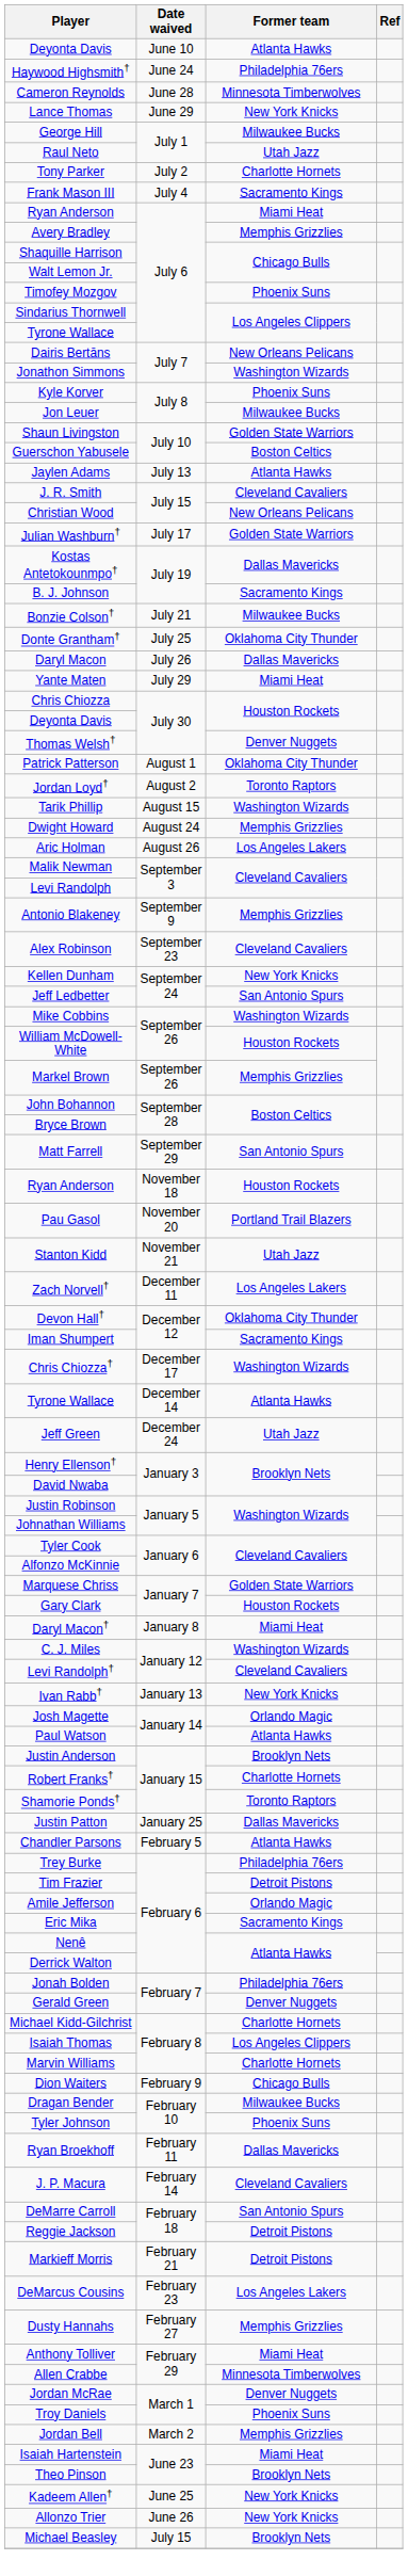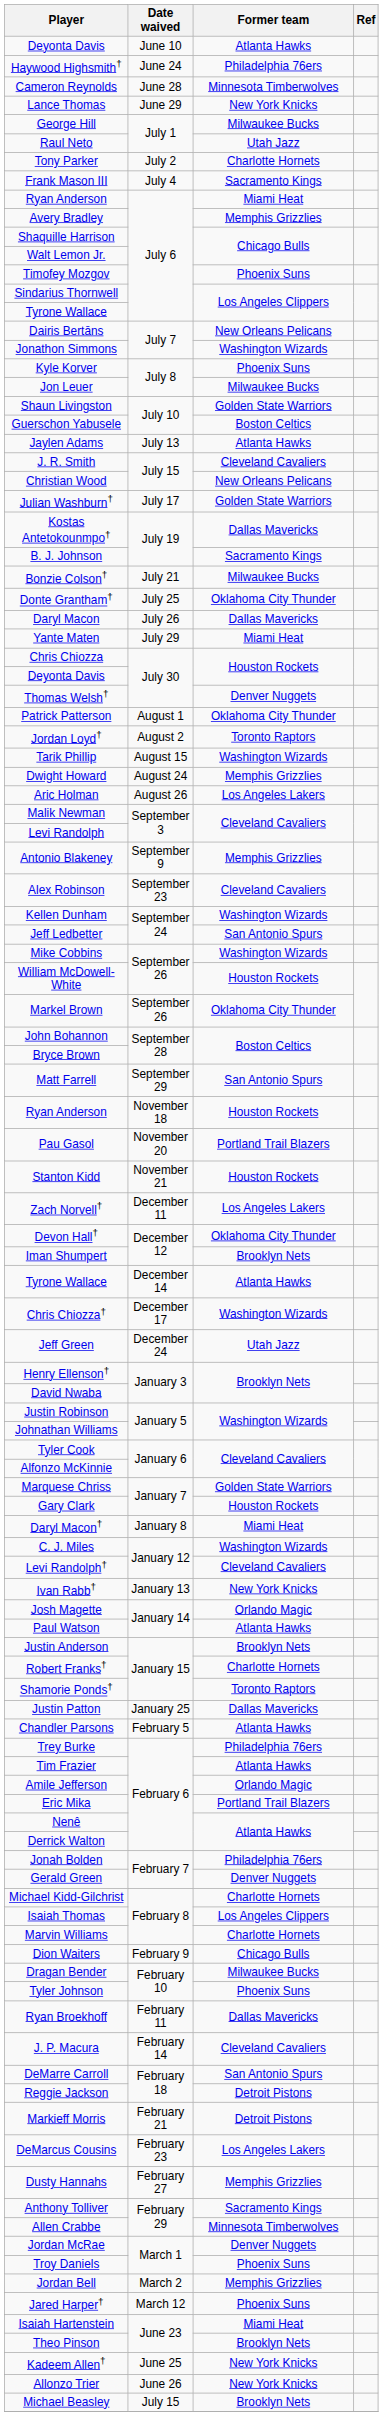 <table class="wikitable sortable" style="text-align:center">
 <tr>
 <th style="width:160px">Player</th>
 <th style="width:80px">Date waived</th>
 <th style="width:210px">Former team</th>
 <th class="unsortable">Ref</th>
 </tr>
 <tr>
 <td><a href='#'>Deyonta Davis</a></td>
 <td>June 10</td>
 <td><a href='#'>Atlanta Hawks</a></td>
 <td></td>
 </tr>
 <tr>
 <td><a href='#'>Haywood Highsmith</a><sup>†</sup></td>
 <td>June 24</td>
 <td><a href='#'>Philadelphia 76ers</a></td>
 <td></td>
 </tr>
 <tr>
 <td><a href='#'>Cameron Reynolds</a></td>
 <td>June 28</td>
 <td><a href='#'>Minnesota Timberwolves</a></td>
 <td></td>
 </tr>
 <tr>
 <td><a href='#'>Lance Thomas</a></td>
 <td>June 29</td>
 <td><a href='#'>New York Knicks</a></td>
 <td></td>
 </tr>
 <tr>
 <td><a href='#'>George Hill</a></td>
 <td rowspan=2>July 1</td>
 <td><a href='#'>Milwaukee Bucks</a></td>
 <td></td>
 </tr>
 <tr>
 <td><a href='#'>Raul Neto</a></td>
 <td><a href='#'>Utah Jazz</a></td>
 <td></td>
 </tr>
 <tr>
 <td><a href='#'>Tony Parker</a></td>
 <td>July 2</td>
 <td><a href='#'>Charlotte Hornets</a></td>
 <td></td>
 </tr>
 <tr>
 <td><a href='#'>Frank Mason III</a></td>
 <td>July 4</td>
 <td><a href='#'>Sacramento Kings</a></td>
 <td></td>
 </tr>
 <tr>
 <td><a href='#'>Ryan Anderson</a></td>
 <td rowspan = 7>July 6</td>
 <td><a href='#'>Miami Heat</a></td>
 <td></td>
 </tr>
 <tr>
 <td><a href='#'>Avery Bradley</a></td>
 <td><a href='#'>Memphis Grizzlies</a></td>
 <td></td>
 </tr>
 <tr>
 <td><a href='#'>Shaquille Harrison</a></td>
 <td rowspan = 2><a href='#'>Chicago Bulls</a></td>
 <td rowspan = 2></td>
 </tr>
 <tr>
 <td><a href='#'>Walt Lemon Jr.</a></td>
 </tr>
 <tr>
 <td><a href='#'>Timofey Mozgov</a></td>
 <td><a href='#'>Phoenix Suns</a></td>
 <td></td>
 </tr>
 <tr>
 <td><a href='#'>Sindarius Thornwell</a></td>
 <td rowspan = 2><a href='#'>Los Angeles Clippers</a></td>
 <td rowspan = 2></td>
 </tr>
 <tr>
 <td><a href='#'>Tyrone Wallace</a></td>
 </tr>
 <tr>
 <td><a href='#'>Dairis Bertāns</a></td>
 <td rowspan = 2>July 7</td>
 <td><a href='#'>New Orleans Pelicans</a></td>
 <td></td>
 </tr>
 <tr>
 <td><a href='#'>Jonathon Simmons</a></td>
 <td><a href='#'>Washington Wizards</a></td>
 <td></td>
 </tr>
 <tr>
 <td><a href='#'>Kyle Korver</a></td>
 <td rowspan = 2>July 8</td>
 <td><a href='#'>Phoenix Suns</a></td>
 <td></td>
 </tr>
 <tr>
 <td><a href='#'>Jon Leuer</a></td>
 <td><a href='#'>Milwaukee Bucks</a></td>
 <td></td>
 </tr>
 <tr>
 <td><a href='#'>Shaun Livingston</a></td>
 <td rowspan = 2>July 10</td>
 <td><a href='#'>Golden State Warriors</a></td>
 <td></td>
 </tr>
 <tr>
 <td><a href='#'>Guerschon Yabusele</a></td>
 <td><a href='#'>Boston Celtics</a></td>
 <td></td>
 </tr>
 <tr>
 <td><a href='#'>Jaylen Adams</a></td>
 <td>July 13</td>
 <td><a href='#'>Atlanta Hawks</a></td>
 <td></td>
 </tr>
 <tr>
 <td><a href='#'>J. R. Smith</a></td>
 <td rowspan = 2>July 15</td>
 <td><a href='#'>Cleveland Cavaliers</a></td>
 <td></td>
 </tr>
 <tr>
 <td><a href='#'>Christian Wood</a></td>
 <td><a href='#'>New Orleans Pelicans</a></td>
 <td></td>
 </tr>
 <tr>
 <td><a href='#'>Julian Washburn</a><sup>†</sup></td>
 <td>July 17</td>
 <td><a href='#'>Golden State Warriors</a></td>
 <td></td>
 </tr>
 <tr>
 <td><a href='#'>Kostas Antetokounmpo</a><sup>†</sup></td>
 <td rowspan = 2>July 19</td>
 <td><a href='#'>Dallas Mavericks</a></td>
 <td></td>
 </tr>
 <tr>
 <td><a href='#'>B. J. Johnson</a></td>
 <td><a href='#'>Sacramento Kings</a></td>
 <td></td>
 </tr>
 <tr>
 <td><a href='#'>Bonzie Colson</a><sup>†</sup></td>
 <td>July 21</td>
 <td><a href='#'>Milwaukee Bucks</a></td>
 <td></td>
 </tr>
 <tr>
 <td><a href='#'>Donte Grantham</a><sup>†</sup></td>
 <td>July 25</td>
 <td><a href='#'>Oklahoma City Thunder</a></td>
 <td></td>
 </tr>
 <tr>
 <td><a href='#'>Daryl Macon</a></td>
 <td>July 26</td>
 <td><a href='#'>Dallas Mavericks</a></td>
 <td></td>
 </tr>
 <tr>
 <td><a href='#'>Yante Maten</a></td>
 <td>July 29</td>
 <td><a href='#'>Miami Heat</a></td>
 <td></td>
 </tr>
 <tr>
 <td><a href='#'>Chris Chiozza</a></td>
 <td rowspan = 3>July 30</td>
 <td rowspan = 2><a href='#'>Houston Rockets</a></td>
 <td rowspan = 2></td>
 </tr>
 <tr>
 <td><a href='#'>Deyonta Davis</a></td>
 </tr>
 <tr>
 <td><a href='#'>Thomas Welsh</a><sup>†</sup></td>
 <td><a href='#'>Denver Nuggets</a></td>
 <td></td>
 </tr>
 <tr>
 <td><a href='#'>Patrick Patterson</a></td>
 <td>August 1</td>
 <td><a href='#'>Oklahoma City Thunder</a></td>
 <td></td>
 </tr>
 <tr>
 <td><a href='#'>Jordan Loyd</a><sup>†</sup></td>
 <td>August 2</td>
 <td><a href='#'>Toronto Raptors</a></td>
 <td></td>
 </tr>
 <tr>
 <td><a href='#'>Tarik Phillip</a></td>
 <td>August 15</td>
 <td><a href='#'>Washington Wizards</a></td>
 <td></td>
 </tr>
 <tr>
 <td><a href='#'>Dwight Howard</a></td>
 <td>August 24</td>
 <td><a href='#'>Memphis Grizzlies</a></td>
 <td></td>
 </tr>
 <tr>
 <td><a href='#'>Aric Holman</a></td>
 <td>August 26</td>
 <td><a href='#'>Los Angeles Lakers</a></td>
 <td></td>
 </tr>
 <tr>
 <td><a href='#'>Malik Newman</a></td>
 <td rowspan = 2>September 3</td>
 <td rowspan = 2><a href='#'>Cleveland Cavaliers</a></td>
 <td rowspan = 2></td>
 </tr>
 <tr>
 <td><a href='#'>Levi Randolph</a></td>
 </tr>
 <tr>
 <td><a href='#'>Antonio Blakeney</a></td>
 <td>September 9</td>
 <td><a href='#'>Memphis Grizzlies</a></td>
 <td></td>
 </tr>
 <tr>
 <td><a href='#'>Alex Robinson</a></td>
 <td>September 23</td>
 <td><a href='#'>Cleveland Cavaliers</a></td>
 <td></td>
 </tr>
 <tr>
 <td><a href='#'>Kellen Dunham</a></td>
 <td rowspan= 2>September 24</td>
-<td><a href='#'>New York Knicks</a></td>
+<td><a href='#'>Washington Wizards</a></td>
 <td></td>
 </tr>
 <tr>
 <td><a href='#'>Jeff Ledbetter</a></td>
 <td><a href='#'>San Antonio Spurs</a></td>
 <td></td>
 </tr>
 <tr>
 <td><a href='#'>Mike Cobbins</a></td>
 <td rowspan = 2>September 26</td>
 <td><a href='#'>Washington Wizards</a></td>
 <td></td>
 </tr>
 <tr>
 <td><a href='#'>William McDowell-White</a></td>
 <td><a href='#'>Houston Rockets</a></td>
 <td rowspan = 2></td>
 </tr>
 <tr>
 <td><a href='#'>Markel Brown</a></td>
 <td>September 26</td>
-<td><a href='#'>Memphis Grizzlies</a></td>
+<td><a href='#'>Oklahoma City Thunder</a></td>
 </tr>
 <tr>
 <td><a href='#'>John Bohannon</a></td>
 <td rowspan = 2>September 28</td>
 <td rowspan = 2><a href='#'>Boston Celtics</a></td>
 <td rowspan = 2></td>
 </tr>
 <tr>
 <td><a href='#'>Bryce Brown</a></td>
 </tr>
 <tr>
 <td><a href='#'>Matt Farrell</a></td>
 <td>September 29</td>
 <td><a href='#'>San Antonio Spurs</a></td>
 <td></td>
 </tr>
 <tr>
 <td><a href='#'>Ryan Anderson</a></td>
 <td>November 18</td>
 <td><a href='#'>Houston Rockets</a></td>
 <td></td>
 </tr>
 <tr>
 <td><a href='#'>Pau Gasol</a></td>
 <td>November 20</td>
 <td><a href='#'>Portland Trail Blazers</a></td>
 <td></td>
 </tr>
 <tr>
 <td><a href='#'>Stanton Kidd</a></td>
 <td>November 21</td>
-<td><a href='#'>Utah Jazz</a></td>
+<td><a href='#'>Houston Rockets</a></td>
 <td></td>
 </tr>
 <tr>
 <td><a href='#'>Zach Norvell</a><sup>†</sup></td>
 <td>December 11</td>
 <td><a href='#'>Los Angeles Lakers</a></td>
 <td></td>
 </tr>
 <tr>
 <td><a href='#'>Devon Hall</a><sup>†</sup></td>
 <td rowspan = 2>December 12</td>
 <td><a href='#'>Oklahoma City Thunder</a></td>
 <td></td>
 </tr>
 <tr>
 <td><a href='#'>Iman Shumpert</a></td>
-<td><a href='#'>Sacramento Kings</a></td>
+<td><a href='#'>Brooklyn Nets</a></td>
+<td></td>
+</tr>
+<tr>
+<td><a href='#'>Tyrone Wallace</a></td>
+<td>December 14</td>
+<td><a href='#'>Atlanta Hawks</a></td>
 <td></td>
 </tr>
 <tr>
 <td><a href='#'>Chris Chiozza</a><sup>†</sup></td>
 <td>December 17</td>
 <td><a href='#'>Washington Wizards</a></td>
-<td></td>
-</tr>
-<tr>
-<td><a href='#'>Tyrone Wallace</a></td>
-<td>December 14</td>
-<td><a href='#'>Atlanta Hawks</a></td>
 <td></td>
 </tr>
 <tr>
 <td><a href='#'>Jeff Green</a></td>
 <td>December 24</td>
 <td><a href='#'>Utah Jazz</a></td>
 <td></td>
 </tr>
 <tr>
 <td><a href='#'>Henry Ellenson</a><sup>†</sup></td>
 <td rowspan = 2>January 3</td>
 <td rowspan = 2><a href='#'>Brooklyn Nets</a></td>
 <td></td>
 </tr>
 <tr>
 <td><a href='#'>David Nwaba</a></td>
 <td></td>
 </tr>
 <tr>
 <td><a href='#'>Justin Robinson</a></td>
 <td rowspan = 2>January 5</td>
 <td rowspan = 2><a href='#'>Washington Wizards</a></td>
 <td></td>
 </tr>
 <tr>
 <td><a href='#'>Johnathan Williams</a></td>
 <td></td>
 </tr>
 <tr>
 <td><a href='#'>Tyler Cook</a></td>
 <td rowspan = 2>January 6</td>
 <td rowspan = 2><a href='#'>Cleveland Cavaliers</a></td>
 <td rowspan = 2></td>
 </tr>
 <tr>
 <td><a href='#'>Alfonzo McKinnie</a></td>
 </tr>
 <tr>
 <td><a href='#'>Marquese Chriss</a></td>
 <td rowspan = 2>January 7</td>
 <td><a href='#'>Golden State Warriors</a></td>
 <td></td>
 </tr>
 <tr>
 <td><a href='#'>Gary Clark</a></td>
 <td><a href='#'>Houston Rockets</a></td>
 <td></td>
 </tr>
 <tr>
 <td><a href='#'>Daryl Macon</a><sup>†</sup></td>
 <td>January 8</td>
 <td><a href='#'>Miami Heat</a></td>
 <td></td>
 </tr>
 <tr>
 <td><a href='#'>C. J. Miles</a></td>
 <td rowspan = 2>January 12</td>
 <td><a href='#'>Washington Wizards</a></td>
 <td></td>
 </tr>
 <tr>
 <td><a href='#'>Levi Randolph</a><sup>†</sup></td>
 <td><a href='#'>Cleveland Cavaliers</a></td>
 <td></td>
 </tr>
 <tr>
 <td><a href='#'>Ivan Rabb</a><sup>†</sup></td>
 <td>January 13</td>
 <td><a href='#'>New York Knicks</a></td>
 <td></td>
 </tr>
 <tr>
 <td><a href='#'>Josh Magette</a></td>
 <td rowspan = 2>January 14</td>
 <td><a href='#'>Orlando Magic</a></td>
 <td></td>
 </tr>
 <tr>
 <td><a href='#'>Paul Watson</a></td>
 <td><a href='#'>Atlanta Hawks</a></td>
 <td></td>
 </tr>
 <tr>
 <td><a href='#'>Justin Anderson</a></td>
 <td rowspan = 3>January 15</td>
 <td><a href='#'>Brooklyn Nets</a></td>
 <td></td>
 </tr>
 <tr>
 <td><a href='#'>Robert Franks</a><sup>†</sup></td>
 <td><a href='#'>Charlotte Hornets</a></td>
 <td></td>
 </tr>
 <tr>
 <td><a href='#'>Shamorie Ponds</a><sup>†</sup></td>
 <td><a href='#'>Toronto Raptors</a></td>
 <td></td>
 </tr>
 <tr>
 <td><a href='#'>Justin Patton</a></td>
 <td>January 25</td>
 <td><a href='#'>Dallas Mavericks</a></td>
 <td></td>
 </tr>
 <tr>
 <td><a href='#'>Chandler Parsons</a></td>
 <td>February 5</td>
 <td><a href='#'>Atlanta Hawks</a></td>
 <td></td>
 </tr>
 <tr>
 <td><a href='#'>Trey Burke</a></td>
 <td rowspan = 6>February 6</td>
 <td><a href='#'>Philadelphia 76ers</a></td>
 <td></td>
 </tr>
 <tr>
 <td><a href='#'>Tim Frazier</a></td>
-<td><a href='#'>Detroit Pistons</a></td>
+<td><a href='#'>Atlanta Hawks</a></td>
 <td></td>
 </tr>
 <tr>
 <td><a href='#'>Amile Jefferson</a></td>
 <td><a href='#'>Orlando Magic</a></td>
 <td></td>
 </tr>
 <tr>
 <td><a href='#'>Eric Mika</a></td>
-<td><a href='#'>Sacramento Kings</a></td>
+<td><a href='#'>Portland Trail Blazers</a></td>
 <td></td>
 </tr>
 <tr>
 <td><a href='#'>Nenê</a></td>
 <td rowspan = 2><a href='#'>Atlanta Hawks</a></td>
 <td></td>
 </tr>
 <tr>
 <td><a href='#'>Derrick Walton</a></td>
 <td></td>
 </tr>
 <tr>
 <td><a href='#'>Jonah Bolden</a></td>
 <td rowspan = 2>February 7</td>
 <td><a href='#'>Philadelphia 76ers</a></td>
 <td></td>
 </tr>
 <tr>
 <td><a href='#'>Gerald Green</a></td>
 <td><a href='#'>Denver Nuggets</a></td>
 <td></td>
 </tr>
 <tr>
 <td><a href='#'>Michael Kidd-Gilchrist</a></td>
 <td rowspan = 3>February 8</td>
 <td><a href='#'>Charlotte Hornets</a></td>
 <td></td>
 </tr>
 <tr>
 <td><a href='#'>Isaiah Thomas</a></td>
 <td><a href='#'>Los Angeles Clippers</a></td>
 <td></td>
 </tr>
 <tr>
 <td><a href='#'>Marvin Williams</a></td>
 <td><a href='#'>Charlotte Hornets</a></td>
 <td></td>
 </tr>
 <tr>
 <td><a href='#'>Dion Waiters</a></td>
 <td>February 9</td>
 <td><a href='#'>Chicago Bulls</a></td>
 <td></td>
 </tr>
 <tr>
 <td><a href='#'>Dragan Bender</a></td>
 <td rowspan = 2>February 10</td>
 <td><a href='#'>Milwaukee Bucks</a></td>
 <td></td>
 </tr>
 <tr>
 <td><a href='#'>Tyler Johnson</a></td>
 <td><a href='#'>Phoenix Suns</a></td>
 <td></td>
 </tr>
 <tr>
 <td><a href='#'>Ryan Broekhoff</a></td>
 <td>February 11</td>
 <td><a href='#'>Dallas Mavericks</a></td>
 <td></td>
 </tr>
 <tr>
 <td><a href='#'>J. P. Macura</a></td>
 <td>February 14</td>
 <td><a href='#'>Cleveland Cavaliers</a></td>
 <td></td>
 </tr>
 <tr>
 <td><a href='#'>DeMarre Carroll</a></td>
 <td rowspan = 2>February 18</td>
 <td><a href='#'>San Antonio Spurs</a></td>
 <td></td>
 </tr>
 <tr>
 <td><a href='#'>Reggie Jackson</a></td>
 <td><a href='#'>Detroit Pistons</a></td>
 <td></td>
 </tr>
 <tr>
 <td><a href='#'>Markieff Morris</a></td>
 <td>February 21</td>
 <td><a href='#'>Detroit Pistons</a></td>
 <td></td>
 </tr>
 <tr>
 <td><a href='#'>DeMarcus Cousins</a></td>
 <td>February 23</td>
 <td><a href='#'>Los Angeles Lakers</a></td>
 <td></td>
 </tr>
 <tr>
 <td><a href='#'>Dusty Hannahs</a></td>
 <td>February 27</td>
 <td><a href='#'>Memphis Grizzlies</a></td>
 <td></td>
 </tr>
 <tr>
 <td><a href='#'>Anthony Tolliver</a></td>
 <td rowspan = 2>February 29</td>
-<td><a href='#'>Miami Heat</a></td>
+<td><a href='#'>Sacramento Kings</a></td>
 <td></td>
 </tr>
 <tr>
 <td><a href='#'>Allen Crabbe</a></td>
 <td><a href='#'>Minnesota Timberwolves</a></td>
 <td></td>
 </tr>
 <tr>
 <td><a href='#'>Jordan McRae</a></td>
 <td rowspan = 2>March 1</td>
 <td><a href='#'>Denver Nuggets</a></td>
 <td></td>
 </tr>
 <tr>
 <td><a href='#'>Troy Daniels</a></td>
 <td><a href='#'>Phoenix Suns</a></td>
 <td></td>
 </tr>
 <tr>
 <td><a href='#'>Jordan Bell</a></td>
 <td>March 2</td>
 <td><a href='#'>Memphis Grizzlies</a></td>
+<td></td>
+</tr>
+<tr>
+<td><a href='#'>Jared Harper</a><sup>†</sup></td>
+<td>March 12</td>
+<td><a href='#'>Phoenix Suns</a></td>
 <td></td>
 </tr>
 <tr>
 <td><a href='#'>Isaiah Hartenstein</a></td>
 <td rowspan = 2>June 23</td>
 <td><a href='#'>Miami Heat</a></td>
 <td></td>
 </tr>
 <tr>
 <td><a href='#'>Theo Pinson</a></td>
 <td><a href='#'>Brooklyn Nets</a></td>
 <td></td>
 </tr>
 <tr>
 <td><a href='#'>Kadeem Allen</a><sup>†</sup></td>
 <td>June 25</td>
 <td><a href='#'>New York Knicks</a></td>
 <td></td>
 </tr>
 <tr>
 <td><a href='#'>Allonzo Trier</a></td>
 <td>June 26</td>
 <td><a href='#'>New York Knicks</a></td>
 <td></td>
 </tr>
 <tr>
 <td><a href='#'>Michael Beasley</a></td>
 <td>July 15</td>
 <td><a href='#'>Brooklyn Nets</a></td>
 <td></td>
 </tr>
 <tr>
 </tr>
 </table>
